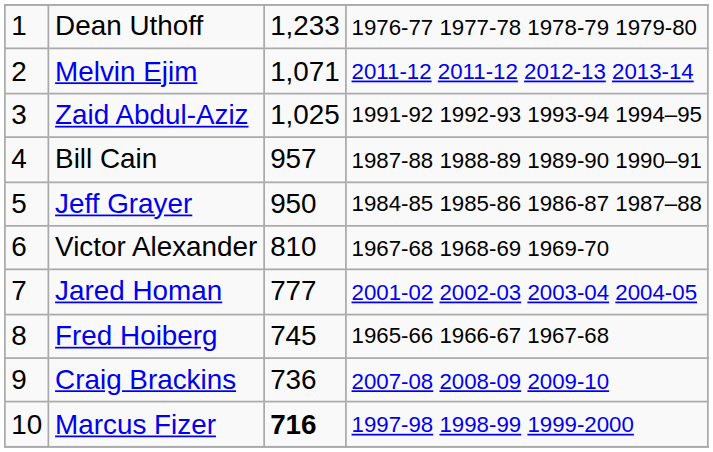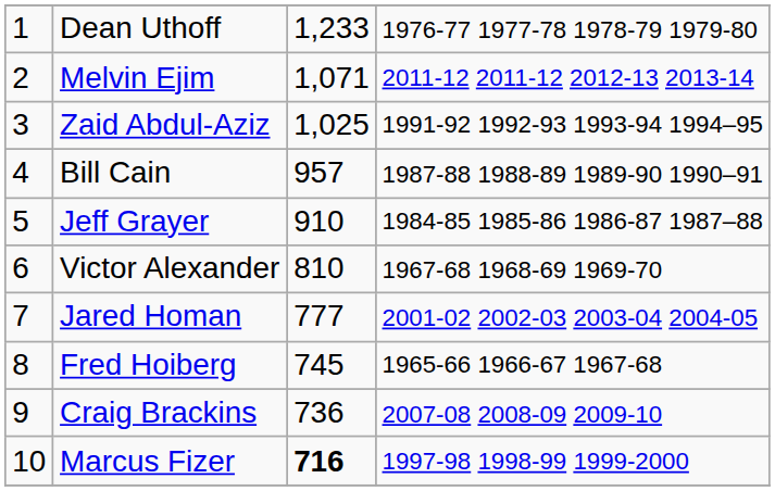 <table class="wikitable">
 <tr>
 </tr>
 <tr>
 <td>1</td>
 <td>Dean Uthoff</td>
 <td>1,233</td>
 <td style="font-size:80%;">1976-77 1977-78 1978-79 1979-80</td>
 </tr>
 <tr>
 <td>2</td>
 <td><a href='#'>Melvin Ejim</a></td>
 <td>1,071</td>
 <td style="font-size:80%;"><a href='#'>2011-12</a> <a href='#'>2011-12</a> <a href='#'>2012-13</a> <a href='#'>2013-14</a></td>
 </tr>
 <tr>
 <td>3</td>
 <td><a href='#'>Zaid Abdul-Aziz</a></td>
 <td>1,025</td>
 <td style="font-size:80%;">1991-92 1992-93 1993-94 1994–95</td>
 </tr>
 <tr>
 <td>4</td>
 <td>Bill Cain</td>
 <td>957</td>
 <td style="font-size:80%;">1987-88 1988-89 1989-90 1990–91</td>
 </tr>
 <tr>
 <td>5</td>
 <td><a href='#'>Jeff Grayer</a></td>
-<td>950</td>
+<td>910</td>
 <td style="font-size:80%;">1984-85 1985-86 1986-87 1987–88</td>
 </tr>
 <tr>
 <td>6</td>
 <td>Victor Alexander</td>
 <td>810</td>
 <td style="font-size:80%;">1967-68 1968-69 1969-70</td>
 </tr>
 <tr>
 <td>7</td>
 <td><a href='#'>Jared Homan</a></td>
 <td>777</td>
 <td style="font-size:80%;"><a href='#'>2001-02</a> <a href='#'>2002-03</a> <a href='#'>2003-04</a> <a href='#'>2004-05</a></td>
 </tr>
 <tr>
 <td>8</td>
 <td><a href='#'>Fred Hoiberg</a></td>
 <td>745</td>
 <td style="font-size:80%;">1965-66 1966-67 1967-68</td>
 </tr>
 <tr>
 <td>9</td>
 <td><a href='#'>Craig Brackins</a></td>
 <td>736</td>
 <td style="font-size:80%;"><a href='#'>2007-08</a> <a href='#'>2008-09</a> <a href='#'>2009-10</a></td>
 </tr>
 <tr>
 <td>10</td>
 <td><a href='#'>Marcus Fizer</a></td>
 <td><strong>716</strong></td>
 <td style="font-size:80%;"><a href='#'>1997-98</a> <a href='#'>1998-99</a> <a href='#'>1999-2000</a></td>
 </tr>
 <tr>
 </tr>
 </table>
